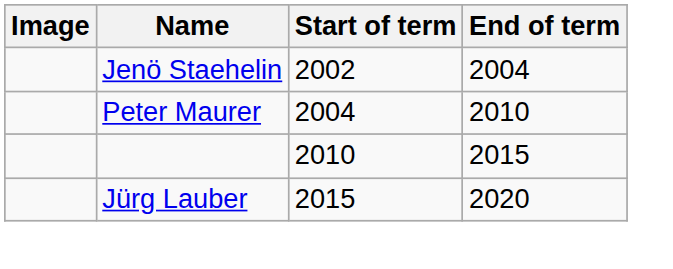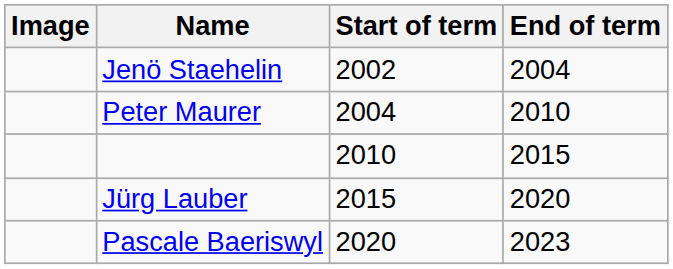 <table class="wikitable">
 <tr>
 <th>Image</th>
 <th>Name</th>
 <th>Start of term</th>
 <th>End of term</th>
 </tr>
 <tr>
 <td></td>
 <td><a href='#'>Jenö Staehelin</a></td>
 <td>2002</td>
 <td>2004</td>
 </tr>
 <tr>
 <td></td>
 <td><a href='#'>Peter Maurer</a></td>
 <td>2004</td>
 <td>2010</td>
 </tr>
 <tr>
 <td></td>
 <td></td>
 <td>2010</td>
 <td>2015</td>
 </tr>
 <tr>
 <td></td>
 <td><a href='#'>Jürg Lauber</a></td>
 <td>2015</td>
 <td>2020</td>
 </tr>
+<tr>
+<td></td>
+<td><a href='#'>Pascale Baeriswyl</a></td>
+<td>2020</td>
+<td>2023</td>
+</tr>
 </table>
